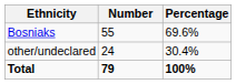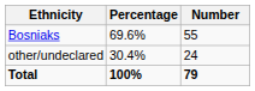 <table class="wikitable">
 <tr>
 <th width="100px">Ethnicity</th>
+<th width="80px">Percentage</th>
 <th width="80px">Number</th>
-<th width="80px">Percentage</th>
 </tr>
 <tr>
 <td><a href='#'>Bosniaks</a></td>
+<td>69.6%</td>
 <td>55</td>
-<td>69.6%</td>
 </tr>
 <tr>
 <td>other/undeclared</td>
+<td>30.4%</td>
 <td>24</td>
-<td>30.4%</td>
 </tr>
 <tr>
 <td><strong>Total</strong></td>
+<td><strong>100%</strong></td>
 <td><strong>79</strong></td>
-<td><strong>100%</strong></td>
 </tr>
 </table>
